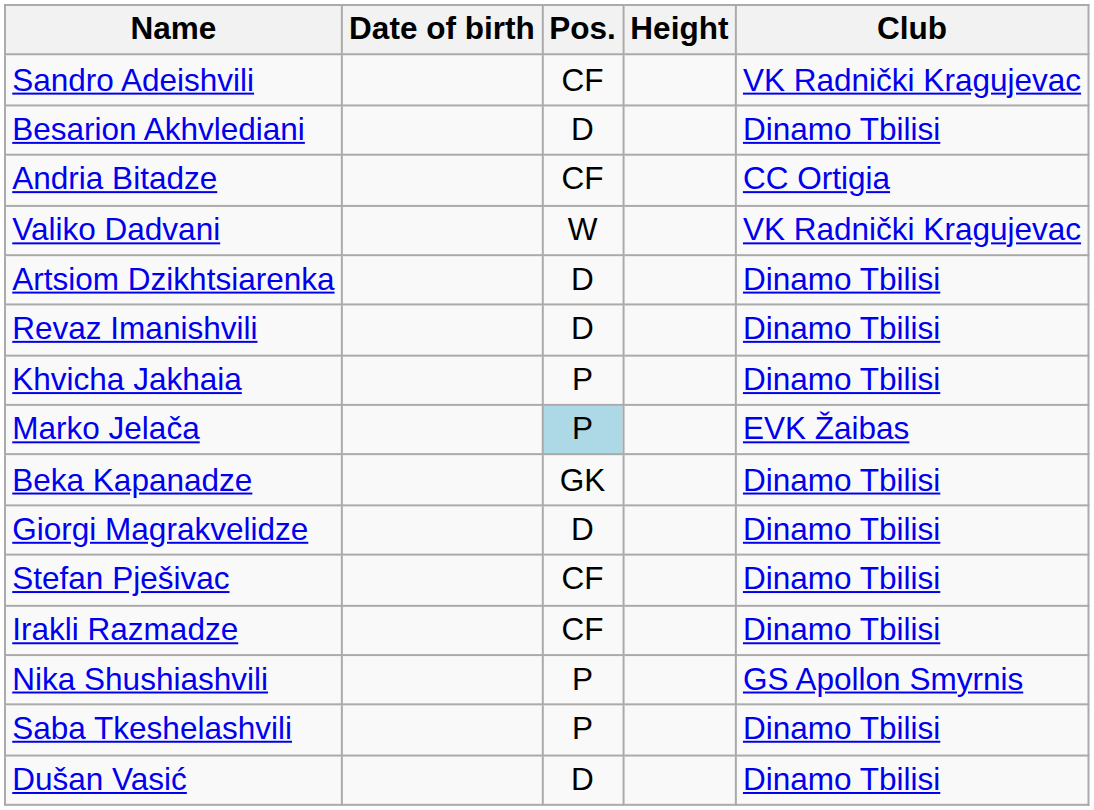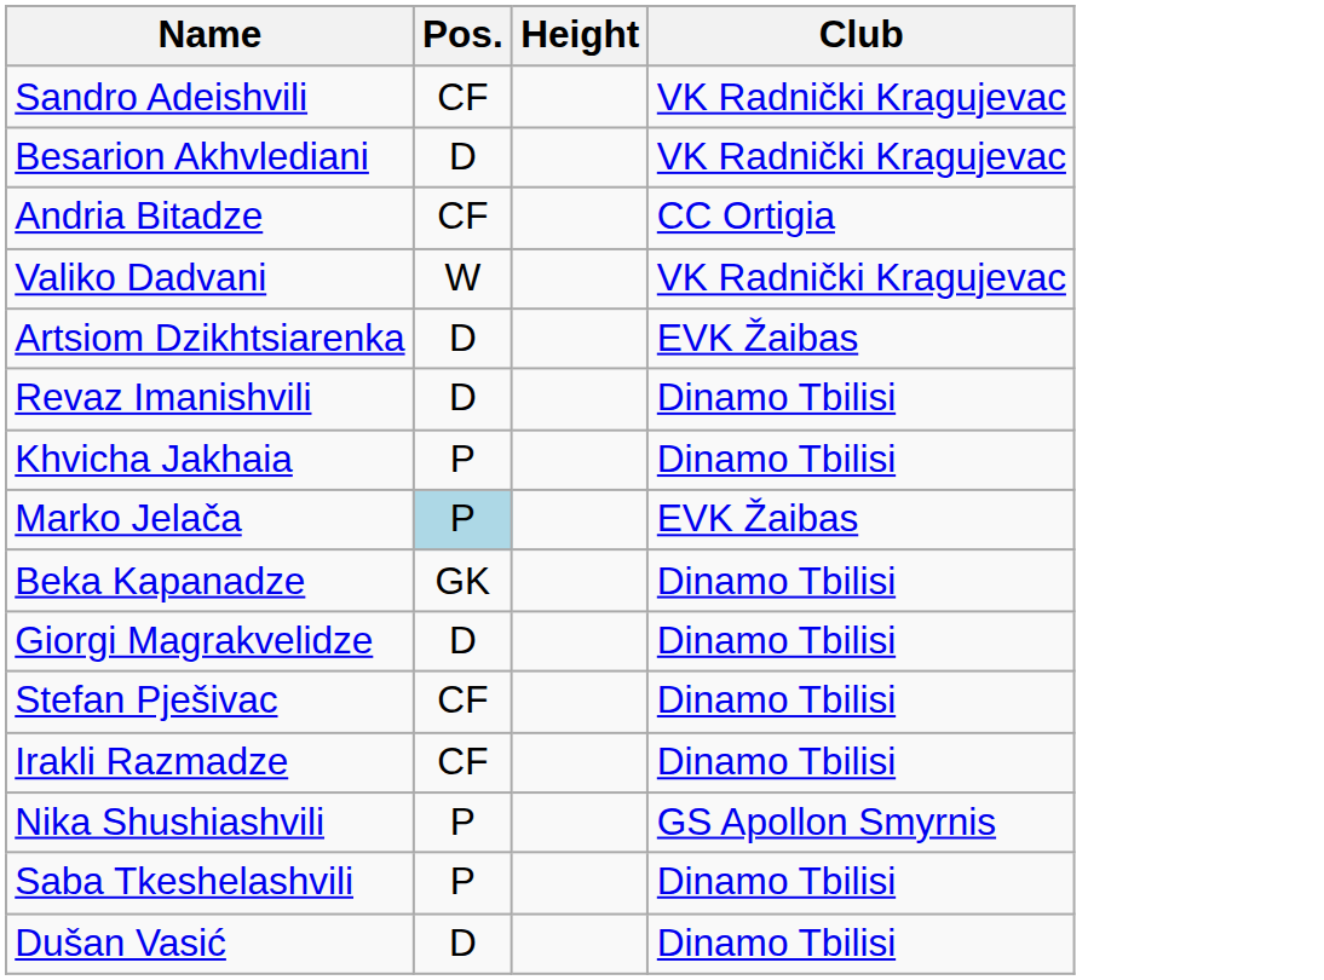 <table class="wikitable sortable" text-align:center;">
 <tr>
 <th>Name</th>
-<th>Date of birth</th>
 <th>Pos.</th>
 <th>Height</th>
 <th>Club</th>
 </tr>
 <tr>
 <td align=left><a href='#'>Sandro Adeishvili</a></td>
-<td align=left></td>
 <td align=center>CF</td>
 <td></td>
 <td align=left> <a href='#'>VK Radnički Kragujevac</a></td>
 </tr>
 <tr>
 <td align=left><a href='#'>Besarion Akhvlediani</a></td>
-<td align=left></td>
 <td align=center>D</td>
 <td></td>
-<td align=left> <a href='#'>Dinamo Tbilisi</a></td>
+<td align=left> <a href='#'>VK Radnički Kragujevac</a></td>
 </tr>
 <tr>
 <td align=left><a href='#'>Andria Bitadze</a></td>
-<td align=left></td>
 <td align=center>CF</td>
 <td></td>
 <td align=left> <a href='#'>CC Ortigia</a></td>
 </tr>
 <tr>
 <td align=left><a href='#'>Valiko Dadvani</a></td>
-<td align=left></td>
 <td align=center>W</td>
 <td></td>
 <td align=left> <a href='#'>VK Radnički Kragujevac</a></td>
 </tr>
 <tr>
 <td align=left><a href='#'>Artsiom Dzikhtsiarenka</a></td>
-<td align=left></td>
 <td align=center>D</td>
 <td></td>
-<td align=left> <a href='#'>Dinamo Tbilisi</a></td>
+<td align=left> <a href='#'>EVK Žaibas</a></td>
 </tr>
 <tr>
 <td align=left><a href='#'>Revaz Imanishvili</a></td>
-<td align=left></td>
 <td align=center>D</td>
 <td></td>
 <td align=left> <a href='#'>Dinamo Tbilisi</a></td>
 </tr>
 <tr>
 <td align=left><a href='#'>Khvicha Jakhaia</a></td>
-<td align=left></td>
 <td align=center>P</td>
 <td></td>
 <td align=left> <a href='#'>Dinamo Tbilisi</a></td>
 </tr>
 <tr>
 <td align=left><a href='#'>Marko Jelača</a></td>
-<td align=left></td>
 <td align=center style="background: lightblue;">P</td>
 <td></td>
 <td align=left> <a href='#'>EVK Žaibas</a></td>
 </tr>
 <tr>
 <td align=left><a href='#'>Beka Kapanadze</a></td>
-<td align=left></td>
 <td align=center>GK</td>
 <td></td>
 <td align=left> <a href='#'>Dinamo Tbilisi</a></td>
 </tr>
 <tr>
 <td align=left><a href='#'>Giorgi Magrakvelidze</a></td>
-<td align=left></td>
 <td align=center>D</td>
 <td></td>
 <td align=left> <a href='#'>Dinamo Tbilisi</a></td>
 </tr>
 <tr>
 <td align=left><a href='#'>Stefan Pješivac</a></td>
-<td align=left></td>
 <td align=center>CF</td>
 <td></td>
 <td align=left> <a href='#'>Dinamo Tbilisi</a></td>
 </tr>
 <tr>
 <td align=left><a href='#'>Irakli Razmadze</a></td>
-<td align=left></td>
 <td align=center>CF</td>
 <td></td>
 <td align=left> <a href='#'>Dinamo Tbilisi</a></td>
 </tr>
 <tr>
 <td align=left><a href='#'>Nika Shushiashvili</a></td>
-<td align=left></td>
 <td align=center>P</td>
 <td></td>
 <td align=left> <a href='#'>GS Apollon Smyrnis</a></td>
 </tr>
 <tr>
 <td align=left><a href='#'>Saba Tkeshelashvili</a></td>
-<td align=left></td>
 <td align=center>P</td>
 <td></td>
 <td align=left> <a href='#'>Dinamo Tbilisi</a></td>
 </tr>
 <tr>
 <td align=left><a href='#'>Dušan Vasić</a></td>
-<td align=left></td>
 <td align=center>D</td>
 <td></td>
 <td align=left> <a href='#'>Dinamo Tbilisi</a></td>
 </tr>
 </table>
